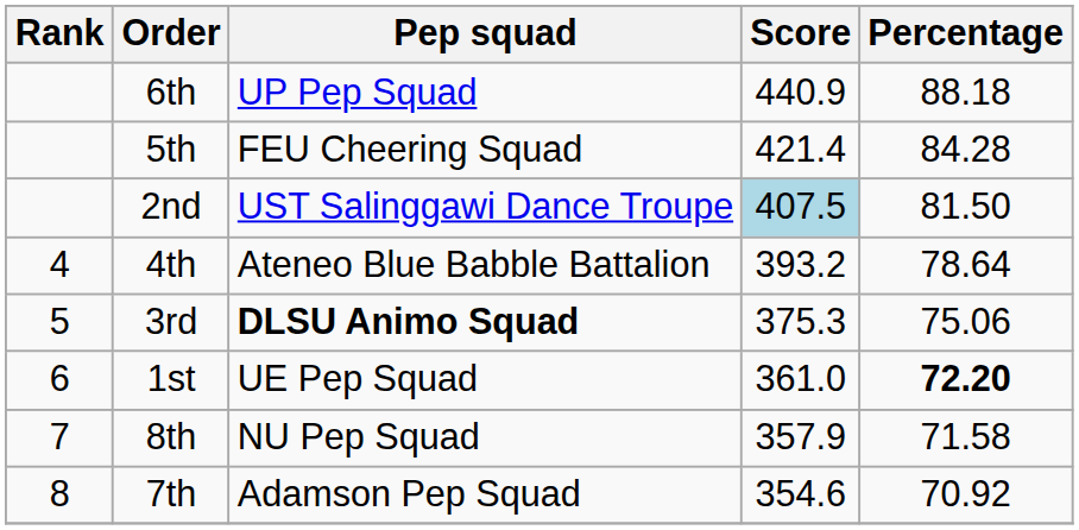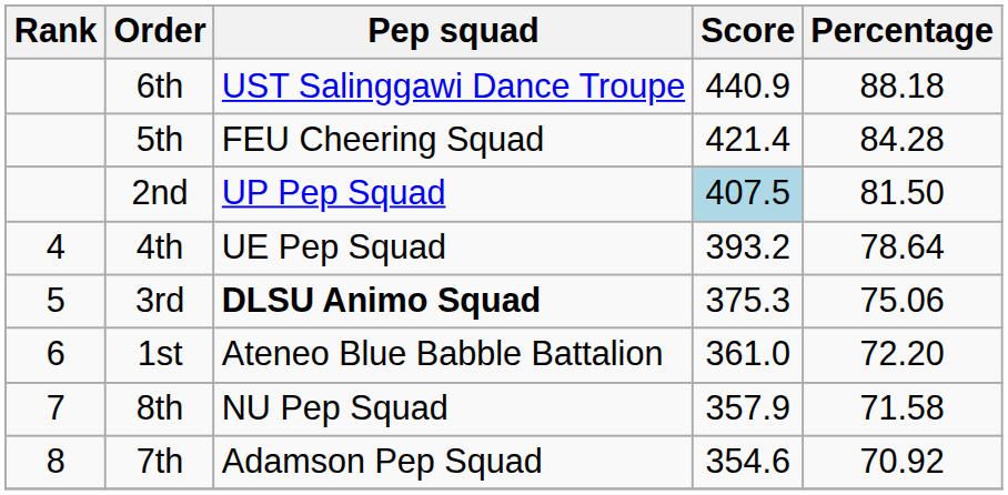 <table class=wikitable style="text-align:center;">
 <tr>
 <th width=40px>Rank</th>
 <th width=40px>Order</th>
 <th>Pep squad</th>
 <th>Score</th>
 <th>Percentage</th>
 </tr>
 <tr>
 <td></td>
 <td>6th</td>
-<td align=left> <a href='#'>UP Pep Squad</a></td>
+<td align=left> <a href='#'>UST Salinggawi Dance Troupe</a></td>
 <td>440.9</td>
 <td>88.18</td>
 </tr>
 <tr>
 <td></td>
 <td>5th</td>
 <td align=left> FEU Cheering Squad</td>
 <td>421.4</td>
 <td>84.28</td>
 </tr>
 <tr>
 <td></td>
 <td>2nd</td>
-<td align=left> <a href='#'>UST Salinggawi Dance Troupe</a></td>
+<td align=left> <a href='#'>UP Pep Squad</a></td>
 <td style="background: lightblue;">407.5</td>
 <td>81.50</td>
 </tr>
 <tr>
 <td>4</td>
 <td>4th</td>
-<td align=left> Ateneo Blue Babble Battalion</td>
+<td align=left> UE Pep Squad</td>
 <td>393.2</td>
 <td>78.64</td>
 </tr>
 <tr>
 <td>5</td>
 <td>3rd</td>
 <td align=left><strong> DLSU Animo Squad</strong></td>
 <td>375.3</td>
 <td>75.06</td>
 </tr>
 <tr>
 <td>6</td>
 <td>1st</td>
-<td align=left> UE Pep Squad</td>
+<td align=left> Ateneo Blue Babble Battalion</td>
 <td>361.0</td>
-<td><strong>72.20</strong></td>
+<td>72.20</td>
 </tr>
 <tr>
 <td>7</td>
 <td>8th</td>
 <td align=left> NU Pep Squad</td>
 <td>357.9</td>
 <td>71.58</td>
 </tr>
 <tr>
 <td>8</td>
 <td>7th</td>
 <td align=left> Adamson Pep Squad</td>
 <td>354.6</td>
 <td>70.92</td>
 </tr>
 <tr>
 </tr>
 </table>
